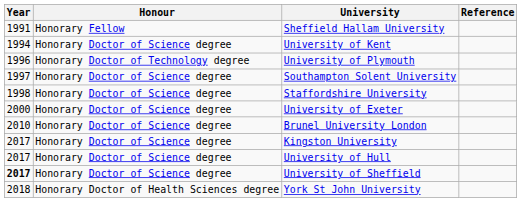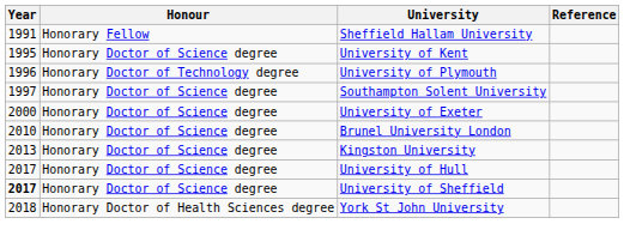 <table class="wikitable">
 <tr>
 <th>Year</th>
 <th>Honour</th>
 <th>University</th>
 <th>Reference</th>
 </tr>
 <tr>
 <td>1991</td>
 <td>Honorary <a href='#'>Fellow</a></td>
 <td><a href='#'>Sheffield Hallam University</a></td>
 <td></td>
 </tr>
 <tr>
-<td>1994</td>
+<td>1995</td>
 <td>Honorary <a href='#'>Doctor of Science</a> degree</td>
 <td><a href='#'>University of Kent</a></td>
 <td></td>
 </tr>
 <tr>
 <td>1996</td>
 <td>Honorary <a href='#'>Doctor of Technology</a> degree</td>
 <td><a href='#'>University of Plymouth</a></td>
 <td></td>
 </tr>
 <tr>
 <td>1997</td>
 <td>Honorary <a href='#'>Doctor of Science</a> degree</td>
 <td><a href='#'>Southampton Solent University</a></td>
 <td></td>
 </tr>
 <tr>
-<td>1998</td>
-<td>Honorary <a href='#'>Doctor of Science</a> degree</td>
-<td><a href='#'>Staffordshire University</a></td>
-<td></td>
-</tr>
-<tr>
 <td>2000</td>
 <td>Honorary <a href='#'>Doctor of Science</a> degree</td>
 <td><a href='#'>University of Exeter</a></td>
 <td></td>
 </tr>
 <tr>
 <td>2010</td>
 <td>Honorary <a href='#'>Doctor of Science</a> degree</td>
 <td><a href='#'>Brunel University London</a></td>
 <td></td>
 </tr>
 <tr>
-<td>2017</td>
+<td>2013</td>
 <td>Honorary <a href='#'>Doctor of Science</a> degree</td>
 <td><a href='#'>Kingston University</a></td>
 <td></td>
 </tr>
 <tr>
 <td>2017</td>
 <td>Honorary <a href='#'>Doctor of Science</a> degree</td>
 <td><a href='#'>University of Hull</a></td>
 <td></td>
 </tr>
 <tr>
 <td><strong>2017</strong></td>
 <td>Honorary <a href='#'>Doctor of Science</a> degree</td>
 <td><a href='#'>University of Sheffield</a></td>
 <td></td>
 </tr>
 <tr>
 <td>2018</td>
 <td>Honorary Doctor of Health Sciences degree</td>
 <td><a href='#'>York St John University</a></td>
 <td></td>
 </tr>
 </table>
